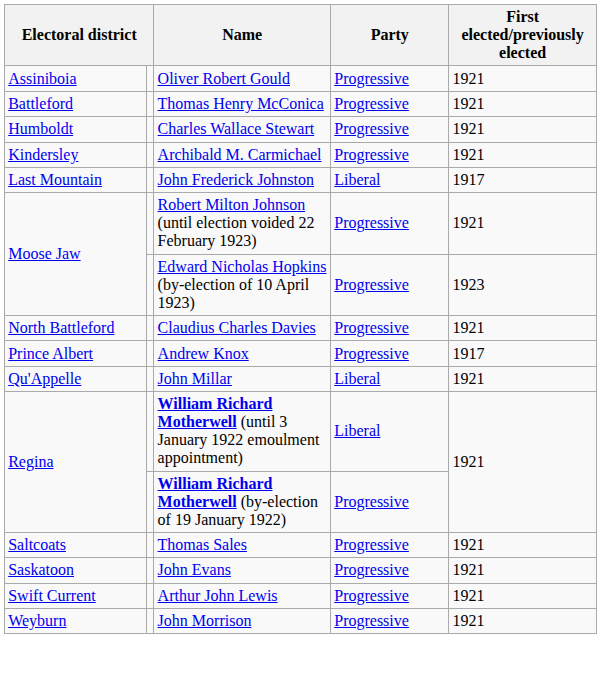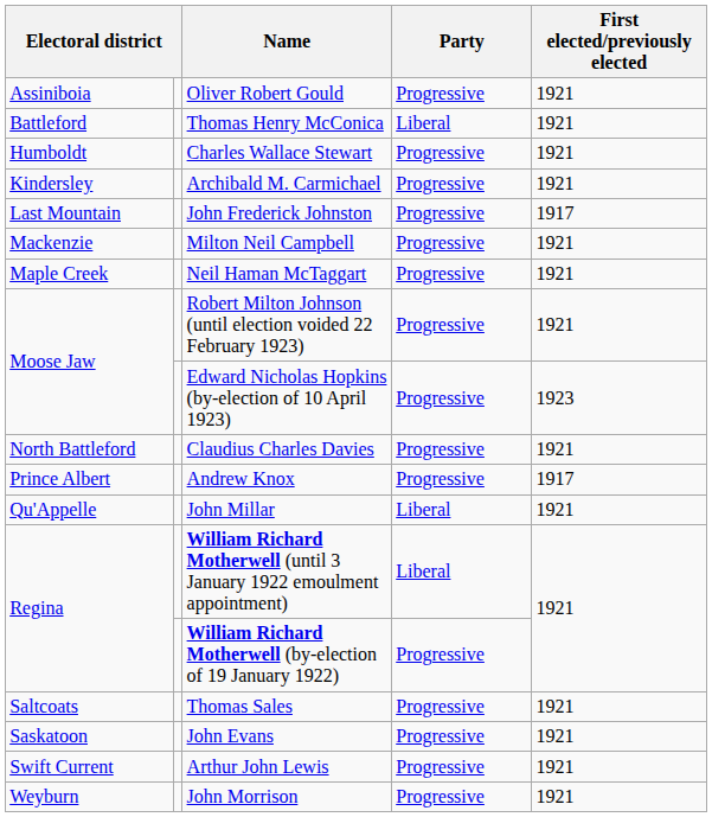 <table class="wikitable" width=95%>
 <tr>
 <th colspan=2 width=25%>Electoral district</th>
 <th>Name</th>
 <th width=20%>Party</th>
 <th>First elected/previously elected</th>
 </tr>
 <tr>
 <td width=24%><a href='#'>Assiniboia</a></td>
 <td></td>
 <td><a href='#'>Oliver Robert Gould</a></td>
 <td><a href='#'>Progressive</a></td>
 <td>1921</td>
 </tr>
 <tr>
 <td><a href='#'>Battleford</a></td>
 <td></td>
 <td><a href='#'>Thomas Henry McConica</a></td>
-<td><a href='#'>Progressive</a></td>
+<td><a href='#'>Liberal</a></td>
 <td>1921</td>
 </tr>
 <tr>
 <td><a href='#'>Humboldt</a></td>
 <td></td>
 <td><a href='#'>Charles Wallace Stewart</a></td>
 <td><a href='#'>Progressive</a></td>
 <td>1921</td>
 </tr>
 <tr>
 <td><a href='#'>Kindersley</a></td>
 <td></td>
 <td><a href='#'>Archibald M. Carmichael</a></td>
 <td><a href='#'>Progressive</a></td>
 <td>1921</td>
 </tr>
 <tr>
 <td><a href='#'>Last Mountain</a></td>
 <td></td>
 <td><a href='#'>John Frederick Johnston</a></td>
-<td><a href='#'>Liberal</a></td>
+<td><a href='#'>Progressive</a></td>
 <td>1917</td>
+</tr>
+<tr>
+<td><a href='#'>Mackenzie</a></td>
+<td></td>
+<td><a href='#'>Milton Neil Campbell</a></td>
+<td><a href='#'>Progressive</a></td>
+<td>1921</td>
+</tr>
+<tr>
+<td><a href='#'>Maple Creek</a></td>
+<td></td>
+<td><a href='#'>Neil Haman McTaggart</a></td>
+<td><a href='#'>Progressive</a></td>
+<td>1921</td>
 </tr>
 <tr>
 <td rowspan=2><a href='#'>Moose Jaw</a></td>
 <td></td>
 <td><a href='#'>Robert Milton Johnson</a> (until election voided 22 February 1923)</td>
 <td><a href='#'>Progressive</a></td>
 <td>1921</td>
 </tr>
 <tr>
 <td></td>
 <td><a href='#'>Edward Nicholas Hopkins</a> (by-election of 10 April 1923)</td>
 <td><a href='#'>Progressive</a></td>
 <td>1923</td>
 </tr>
 <tr>
 <td><a href='#'>North Battleford</a></td>
 <td></td>
 <td><a href='#'>Claudius Charles Davies</a></td>
 <td><a href='#'>Progressive</a></td>
 <td>1921</td>
 </tr>
 <tr>
 <td><a href='#'>Prince Albert</a></td>
 <td></td>
 <td><a href='#'>Andrew Knox</a></td>
 <td><a href='#'>Progressive</a></td>
 <td>1917</td>
 </tr>
 <tr>
 <td><a href='#'>Qu'Appelle</a></td>
 <td></td>
 <td><a href='#'>John Millar</a></td>
 <td><a href='#'>Liberal</a></td>
 <td>1921</td>
 </tr>
 <tr>
 <td rowspan=2><a href='#'>Regina</a></td>
 <td></td>
 <td><strong><a href='#'>William Richard Motherwell</a></strong> (until 3 January 1922 emoulment appointment)</td>
 <td><a href='#'>Liberal</a></td>
 <td rowspan=2>1921</td>
 </tr>
 <tr>
 <td></td>
 <td><strong><a href='#'>William Richard Motherwell</a></strong> (by-election of 19 January 1922)</td>
 <td><a href='#'>Progressive</a></td>
 </tr>
 <tr>
 <td><a href='#'>Saltcoats</a></td>
 <td></td>
 <td><a href='#'>Thomas Sales</a></td>
 <td><a href='#'>Progressive</a></td>
 <td>1921</td>
 </tr>
 <tr>
 <td><a href='#'>Saskatoon</a></td>
 <td></td>
 <td><a href='#'>John Evans</a></td>
 <td><a href='#'>Progressive</a></td>
 <td>1921</td>
 </tr>
 <tr>
 <td><a href='#'>Swift Current</a></td>
 <td></td>
 <td><a href='#'>Arthur John Lewis</a></td>
 <td><a href='#'>Progressive</a></td>
 <td>1921</td>
 </tr>
 <tr>
 <td><a href='#'>Weyburn</a></td>
 <td></td>
 <td><a href='#'>John Morrison</a></td>
 <td><a href='#'>Progressive</a></td>
 <td>1921</td>
 </tr>
 </table>
